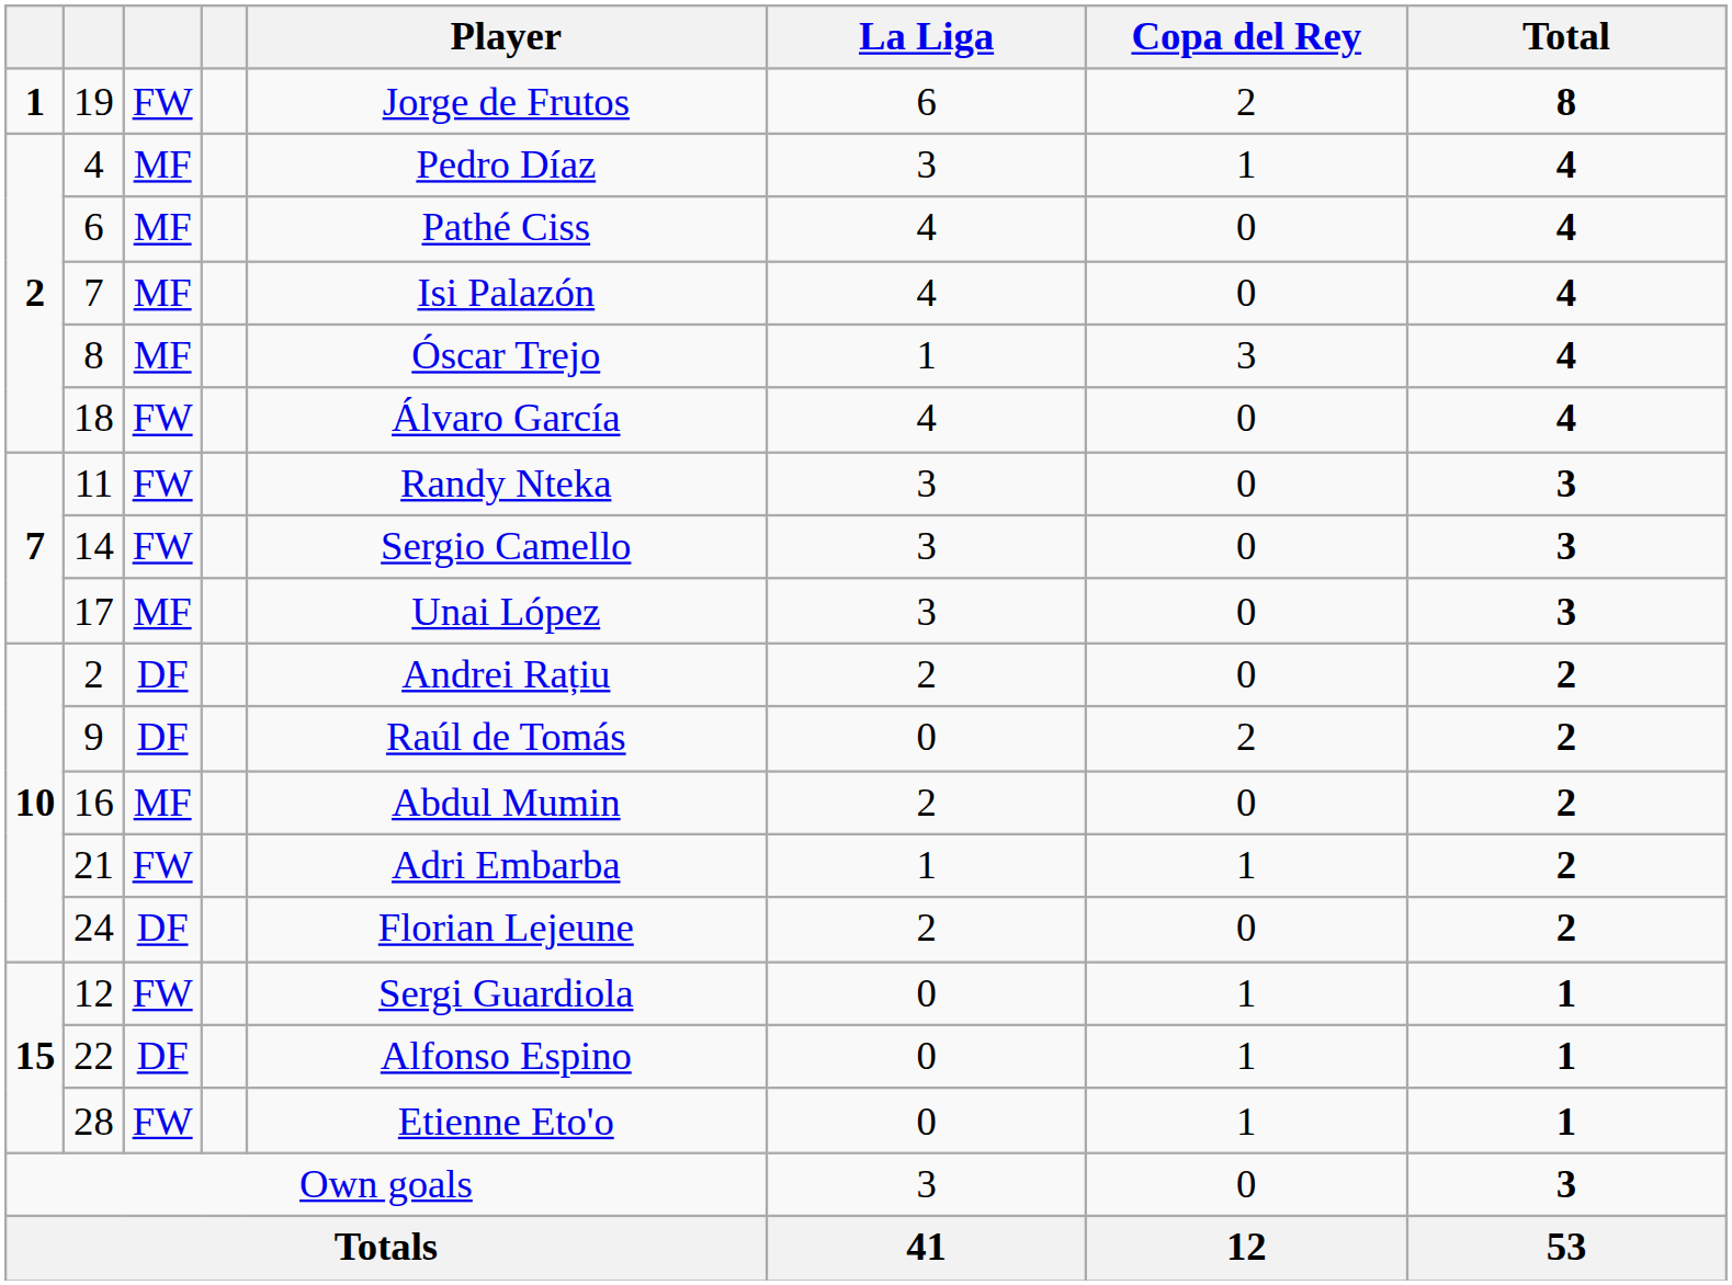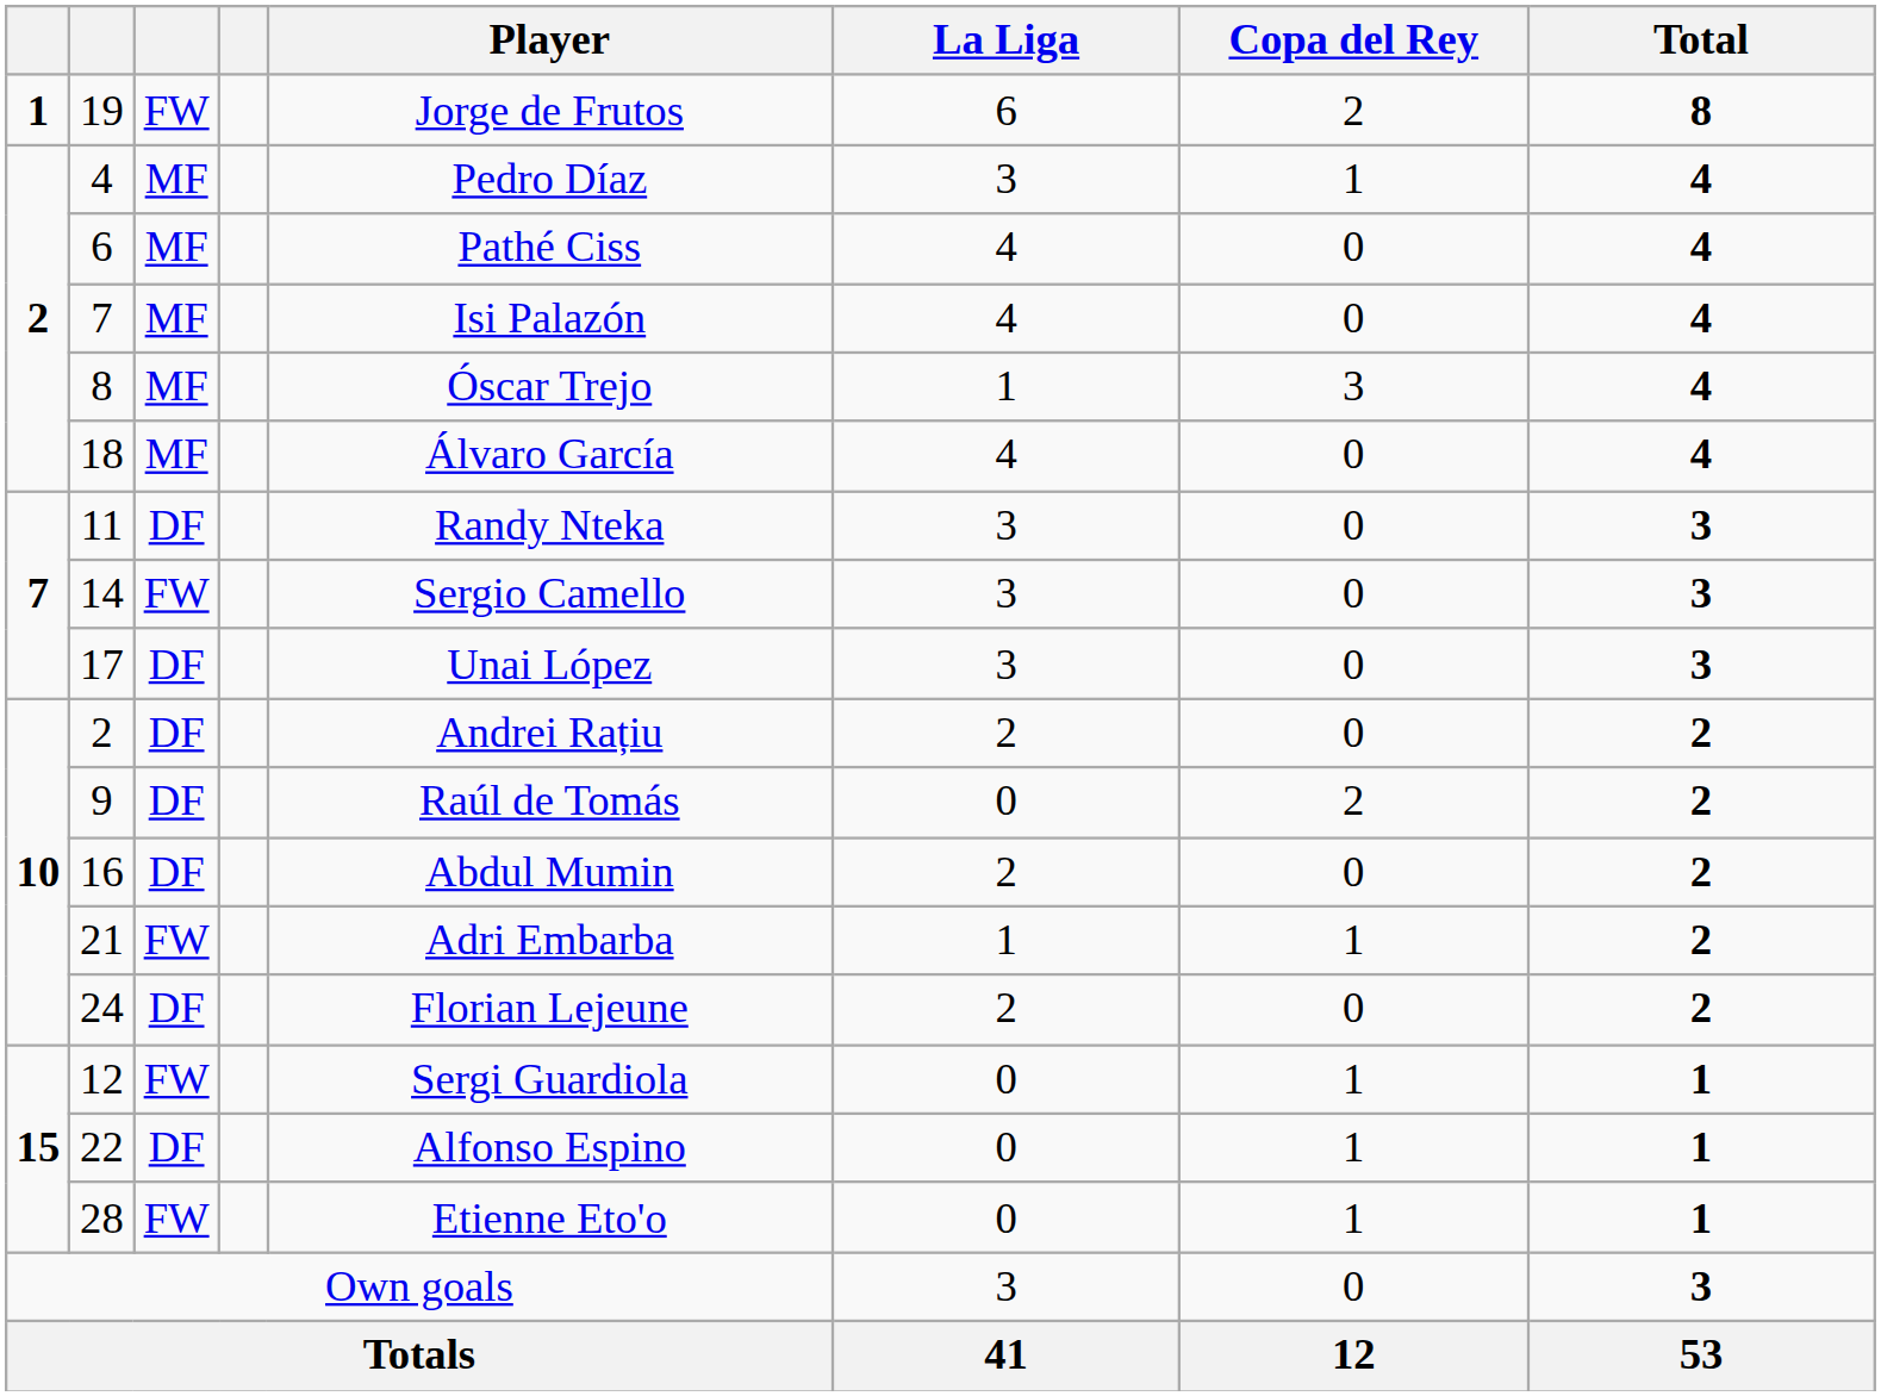 <table class="wikitable" style="text-align:center">
 <tr>
 <th width=10></th>
 <th width=10></th>
 <th width=10></th>
 <th width=10></th>
 <th width=200>Player</th>
 <th width=120><a href='#'>La Liga</a></th>
 <th width=120><a href='#'>Copa del Rey</a></th>
 <th width=120>Total</th>
 </tr>
 <tr>
 <td><strong>1</strong></td>
 <td>19</td>
 <td><a href='#'>FW</a></td>
 <td></td>
 <td><a href='#'>Jorge de Frutos</a></td>
 <td>6</td>
 <td>2</td>
 <td><strong>8</strong></td>
 </tr>
 <tr>
 <td rowspan=5><strong>2</strong></td>
 <td>4</td>
 <td><a href='#'>MF</a></td>
 <td></td>
 <td><a href='#'>Pedro Díaz</a></td>
 <td>3</td>
 <td>1</td>
 <td><strong>4</strong></td>
 </tr>
 <tr>
 <td>6</td>
 <td><a href='#'>MF</a></td>
 <td></td>
 <td><a href='#'>Pathé Ciss</a></td>
 <td>4</td>
 <td>0</td>
 <td><strong>4</strong></td>
 </tr>
 <tr>
 <td>7</td>
 <td><a href='#'>MF</a></td>
 <td></td>
 <td><a href='#'>Isi Palazón</a></td>
 <td>4</td>
 <td>0</td>
 <td><strong>4</strong></td>
 </tr>
 <tr>
 <td>8</td>
 <td><a href='#'>MF</a></td>
 <td></td>
 <td><a href='#'>Óscar Trejo</a></td>
 <td>1</td>
 <td>3</td>
 <td><strong>4</strong></td>
 </tr>
 <tr>
 <td>18</td>
-<td><a href='#'>FW</a></td>
+<td><a href='#'>MF</a></td>
 <td></td>
 <td><a href='#'>Álvaro García</a></td>
 <td>4</td>
 <td>0</td>
 <td><strong>4</strong></td>
 </tr>
 <tr>
 <td rowspan=3><strong>7</strong></td>
 <td>11</td>
-<td><a href='#'>FW</a></td>
+<td><a href='#'>DF</a></td>
 <td></td>
 <td><a href='#'>Randy Nteka</a></td>
 <td>3</td>
 <td>0</td>
 <td><strong>3</strong></td>
 </tr>
 <tr>
 <td>14</td>
 <td><a href='#'>FW</a></td>
 <td></td>
 <td><a href='#'>Sergio Camello</a></td>
 <td>3</td>
 <td>0</td>
 <td><strong>3</strong></td>
 </tr>
 <tr>
 <td>17</td>
-<td><a href='#'>MF</a></td>
+<td><a href='#'>DF</a></td>
 <td></td>
 <td><a href='#'>Unai López</a></td>
 <td>3</td>
 <td>0</td>
 <td><strong>3</strong></td>
 </tr>
 <tr>
 <td rowspan=5><strong>10</strong></td>
 <td>2</td>
 <td><a href='#'>DF</a></td>
 <td></td>
 <td><a href='#'>Andrei Rațiu</a></td>
 <td>2</td>
 <td>0</td>
 <td><strong>2</strong></td>
 </tr>
 <tr>
 <td>9</td>
 <td><a href='#'>DF</a></td>
 <td></td>
 <td><a href='#'>Raúl de Tomás</a></td>
 <td>0</td>
 <td>2</td>
 <td><strong>2</strong></td>
 </tr>
 <tr>
 <td>16</td>
-<td><a href='#'>MF</a></td>
+<td><a href='#'>DF</a></td>
 <td></td>
 <td><a href='#'>Abdul Mumin</a></td>
 <td>2</td>
 <td>0</td>
 <td><strong>2</strong></td>
 </tr>
 <tr>
 <td>21</td>
 <td><a href='#'>FW</a></td>
 <td></td>
 <td><a href='#'>Adri Embarba</a></td>
 <td>1</td>
 <td>1</td>
 <td><strong>2</strong></td>
 </tr>
 <tr>
 <td>24</td>
 <td><a href='#'>DF</a></td>
 <td></td>
 <td><a href='#'>Florian Lejeune</a></td>
 <td>2</td>
 <td>0</td>
 <td><strong>2</strong></td>
 </tr>
 <tr>
 <td rowspan=3><strong>15</strong></td>
 <td>12</td>
 <td><a href='#'>FW</a></td>
 <td></td>
 <td><a href='#'>Sergi Guardiola</a></td>
 <td>0</td>
 <td>1</td>
 <td><strong>1</strong></td>
 </tr>
 <tr>
 <td>22</td>
 <td><a href='#'>DF</a></td>
 <td></td>
 <td><a href='#'>Alfonso Espino</a></td>
 <td>0</td>
 <td>1</td>
 <td><strong>1</strong></td>
 </tr>
 <tr>
 <td>28</td>
 <td><a href='#'>FW</a></td>
 <td></td>
 <td><a href='#'>Etienne Eto'o</a></td>
 <td>0</td>
 <td>1</td>
 <td><strong>1</strong></td>
 </tr>
 <tr>
 <td colspan=5><a href='#'>Own goals</a></td>
 <td>3</td>
 <td>0</td>
 <td><strong>3</strong></td>
 </tr>
 <tr>
 <th colspan=5>Totals</th>
 <th>41</th>
 <th>12</th>
 <th>53</th>
 </tr>
 </table>
